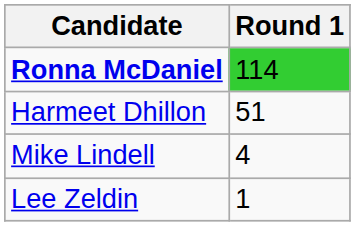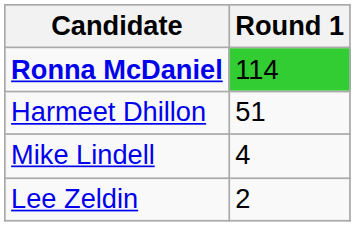 <table class="wikitable">
 <tr>
 <th>Candidate</th>
 <th>Round 1</th>
 </tr>
 <tr>
 <td><strong><a href='#'>Ronna McDaniel</a></strong></td>
 <td style="background:limegreen;">114</td>
 </tr>
 <tr>
 <td><a href='#'>Harmeet Dhillon</a></td>
 <td>51</td>
 </tr>
 <tr>
 <td><a href='#'>Mike Lindell</a></td>
 <td>4</td>
 </tr>
 <tr>
 <td><a href='#'>Lee Zeldin</a></td>
-<td>1</td>
+<td>2</td>
 </tr>
 </table>
